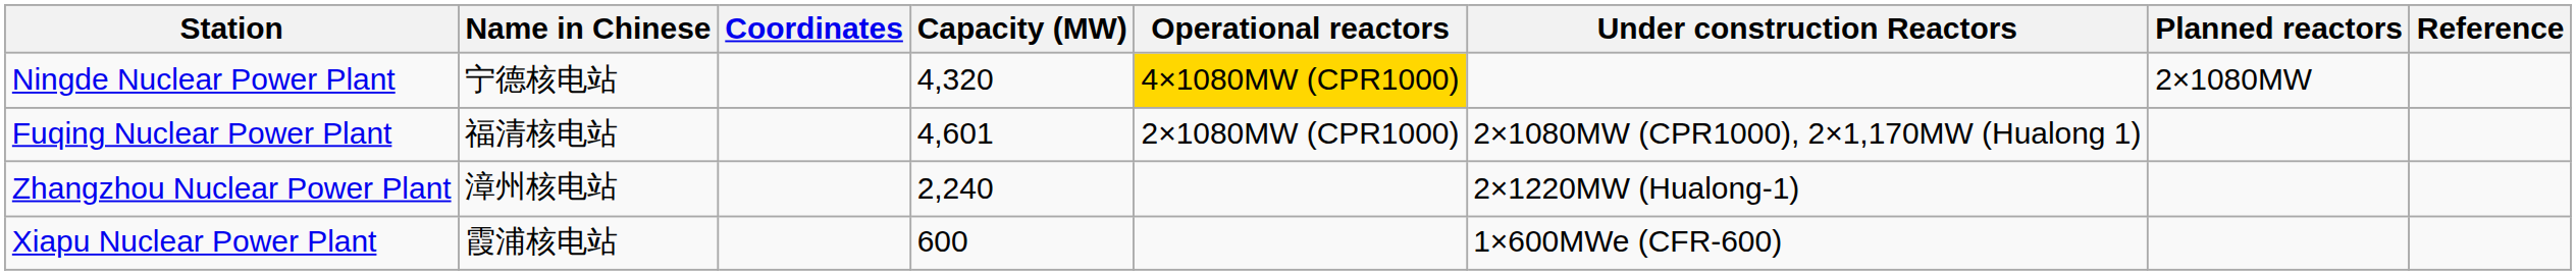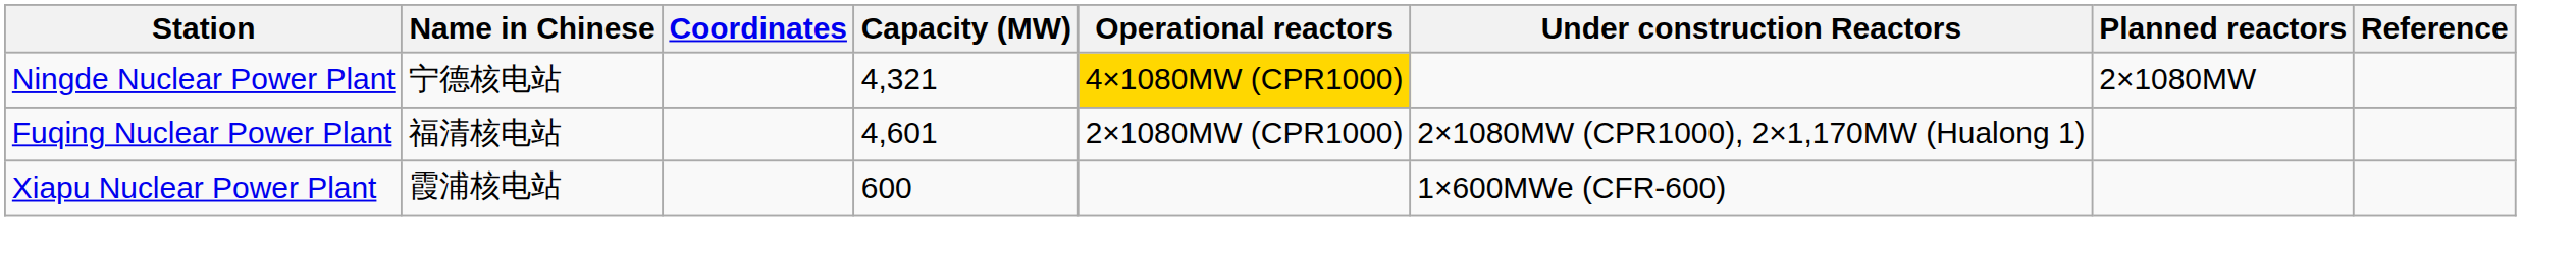 <table class="wikitable sortable">
 <tr>
 <th>Station</th>
 <th>Name in Chinese</th>
 <th><a href='#'>Coordinates</a></th>
 <th>Capacity (MW)</th>
 <th>Operational reactors</th>
 <th>Under construction Reactors</th>
 <th>Planned reactors</th>
 <th>Reference</th>
 </tr>
 <tr>
 <td><a href='#'>Ningde Nuclear Power Plant</a></td>
 <td>宁德核电站</td>
 <td></td>
-<td>4,320</td>
+<td>4,321</td>
 <td style="background: gold;">4×1080MW (CPR1000)</td>
 <td></td>
 <td>2×1080MW</td>
 <td></td>
 </tr>
 <tr>
 <td><a href='#'>Fuqing Nuclear Power Plant</a></td>
 <td>福清核电站</td>
 <td></td>
 <td>4,601</td>
 <td>2×1080MW (CPR1000)</td>
 <td>2×1080MW (CPR1000), 2×1,170MW (Hualong 1)</td>
 <td></td>
 <td></td>
 </tr>
 <tr>
-<td><a href='#'>Zhangzhou Nuclear Power Plant</a></td>
-<td>漳州核电站</td>
-<td></td>
-<td>2,240</td>
-<td></td>
-<td>2×1220MW (Hualong-1)</td>
-<td></td>
-<td></td>
-</tr>
-<tr>
 <td><a href='#'>Xiapu Nuclear Power Plant</a></td>
 <td>霞浦核电站</td>
 <td></td>
 <td>600</td>
 <td></td>
 <td>1×600MWe (CFR-600)</td>
 <td></td>
 <td></td>
 </tr>
 </table>
